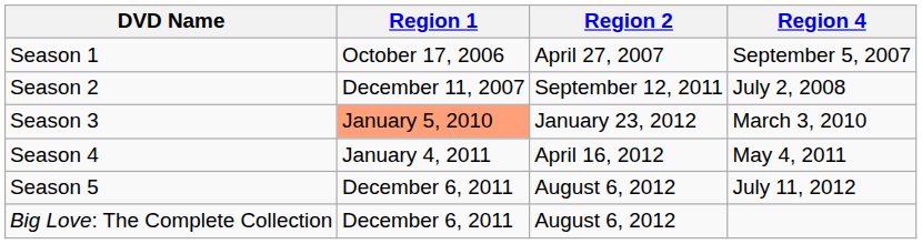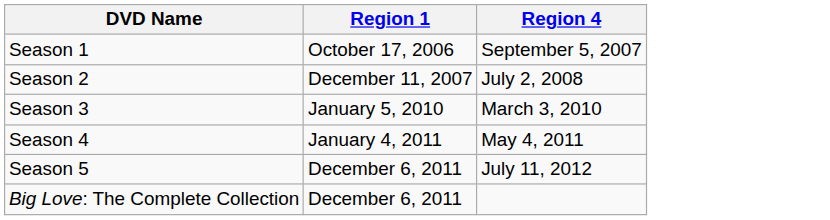 <table class="wikitable">
 <tr>
 <th>DVD Name</th>
 <th><a href='#'>Region 1</a></th>
-<th><a href='#'>Region 2</a></th>
 <th><a href='#'>Region 4</a></th>
 </tr>
 <tr>
 <td>Season 1</td>
 <td>October 17, 2006</td>
-<td>April 27, 2007</td>
 <td>September 5, 2007</td>
 </tr>
 <tr>
 <td>Season 2</td>
 <td>December 11, 2007</td>
-<td>September 12, 2011</td>
 <td>July 2, 2008</td>
 </tr>
 <tr>
 <td>Season 3</td>
-<td style="background: lightsalmon;">January 5, 2010</td>
-<td>January 23, 2012</td>
+<td>January 5, 2010</td>
 <td>March 3, 2010</td>
 </tr>
 <tr>
 <td>Season 4</td>
 <td>January 4, 2011</td>
-<td>April 16, 2012</td>
 <td>May 4, 2011</td>
 </tr>
 <tr>
 <td>Season 5</td>
 <td>December 6, 2011</td>
-<td>August 6, 2012</td>
 <td>July 11, 2012</td>
 </tr>
 <tr>
 <td><em>Big Love</em>: The Complete Collection</td>
 <td>December 6, 2011</td>
-<td>August 6, 2012</td>
 <td></td>
 </tr>
 </table>
